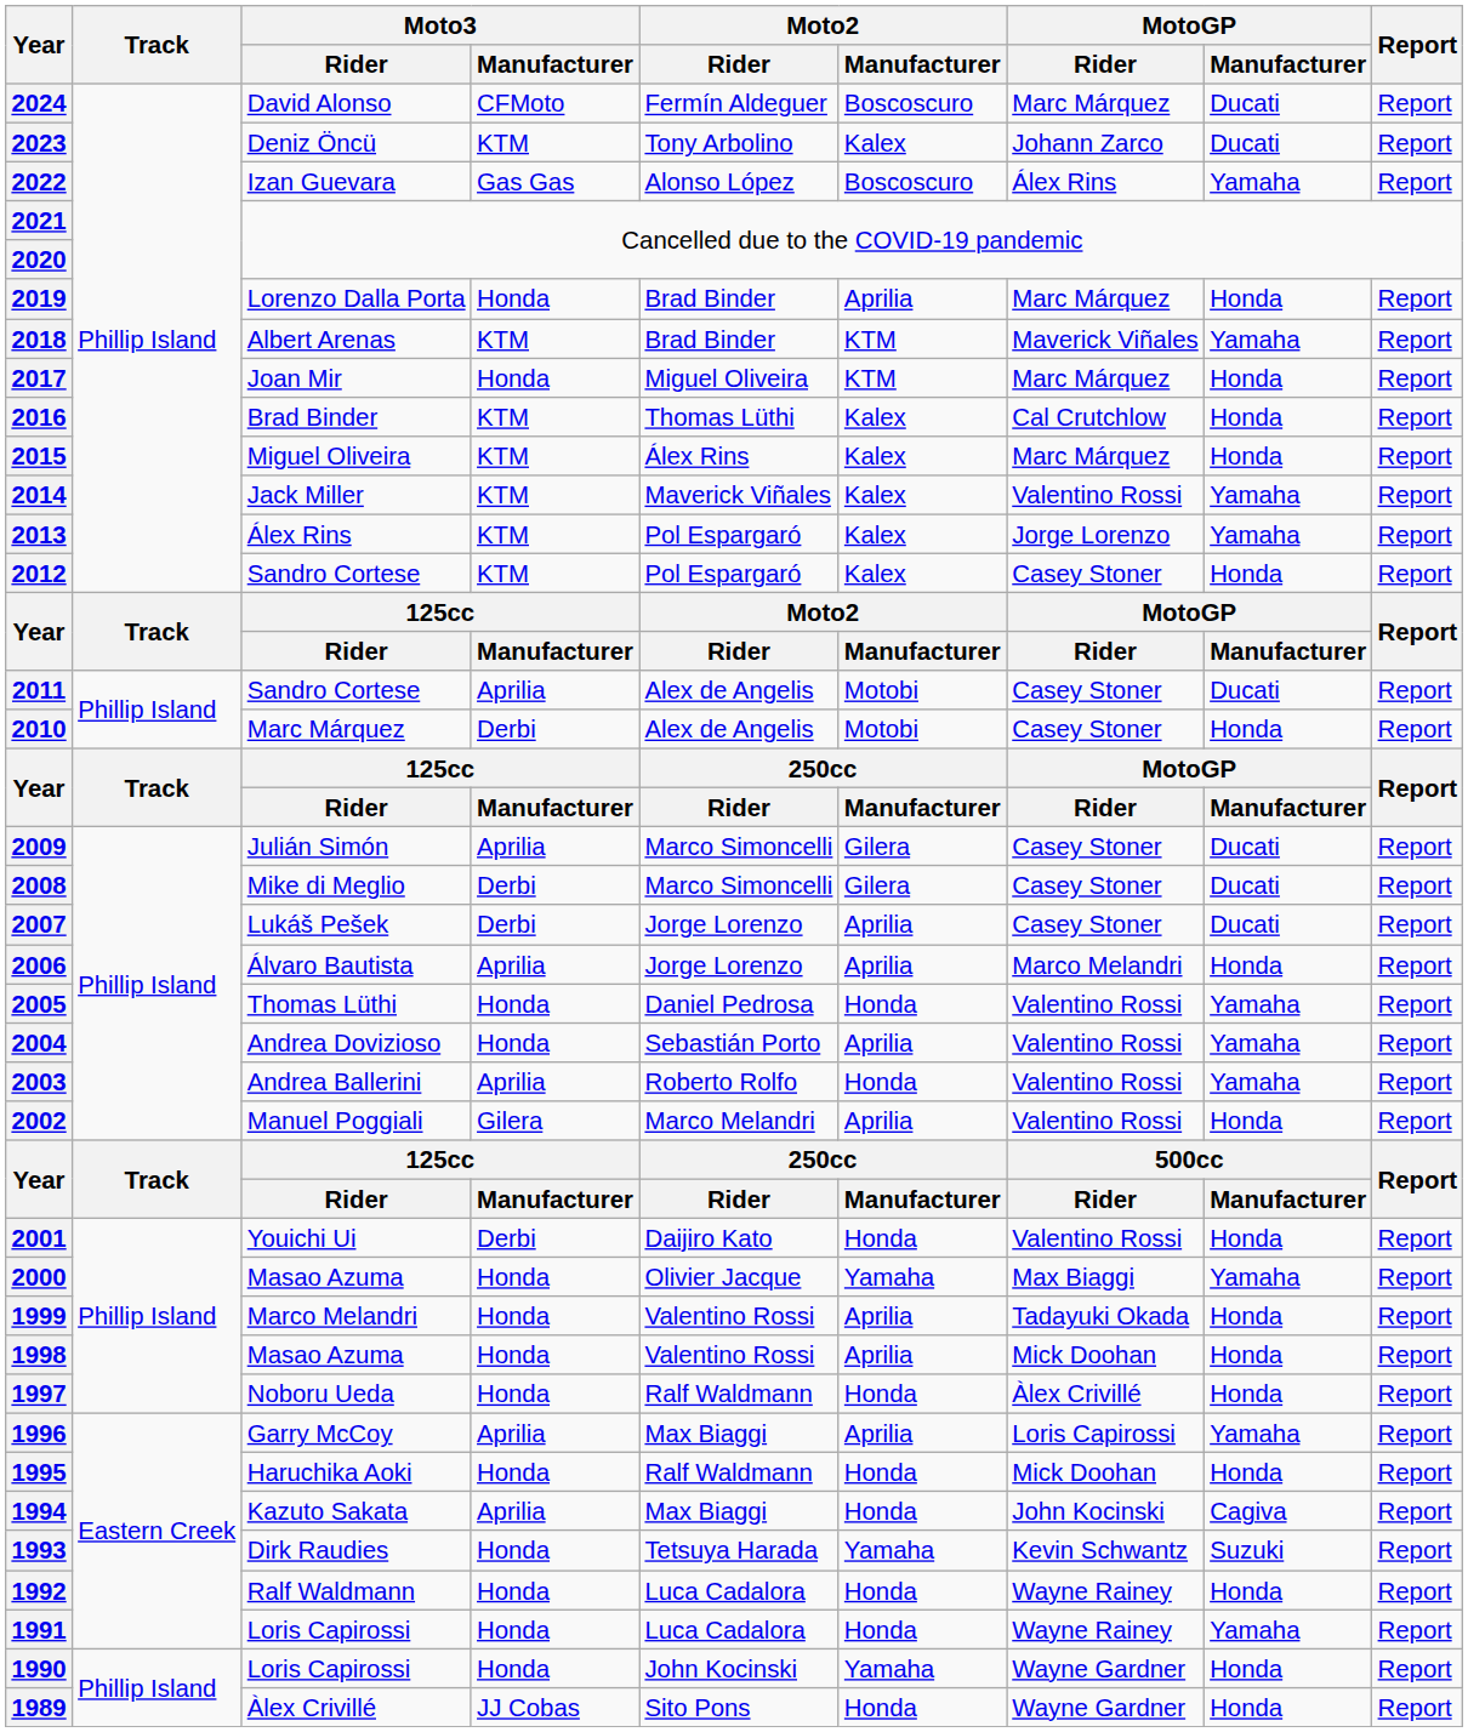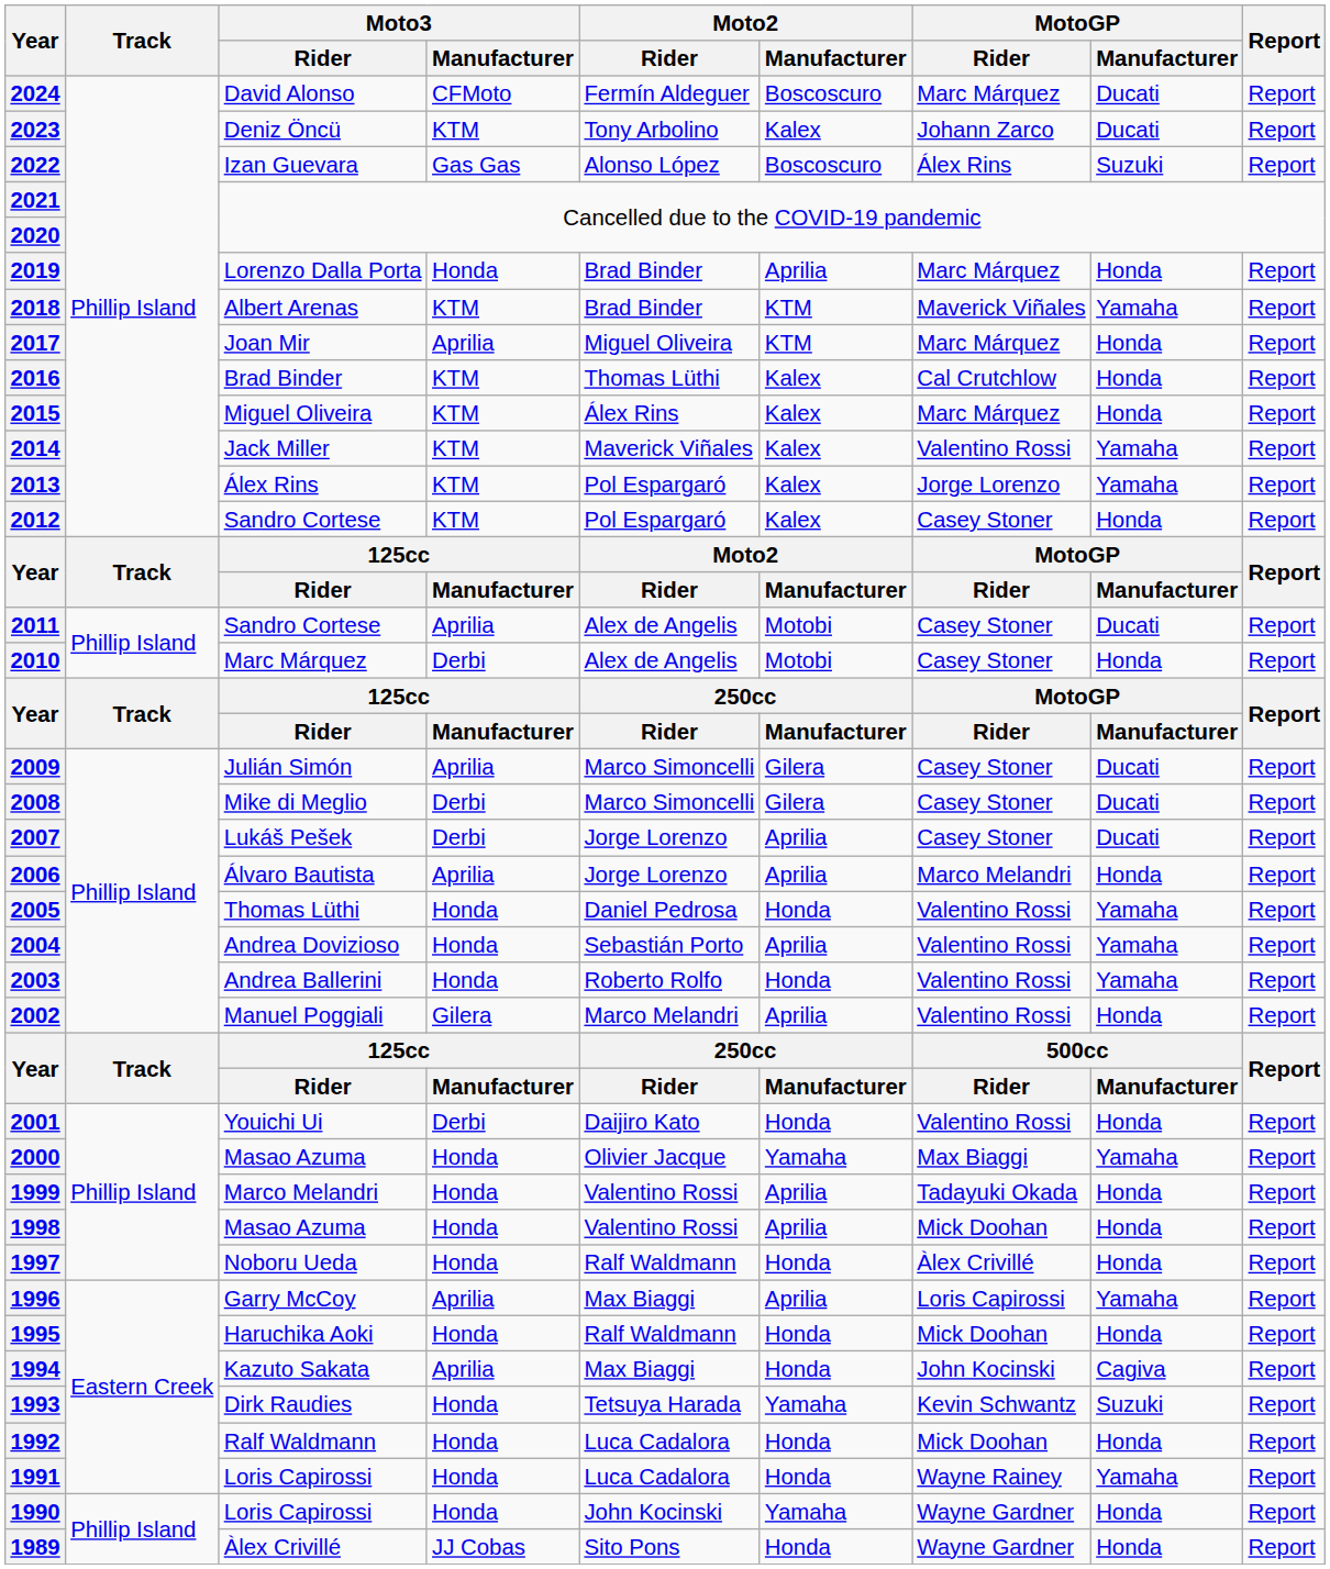 <table class="wikitable" style="font-size: 95%;">
 <tr>
 <th rowspan=2>Year</th>
 <th rowspan=2>Track</th>
 <th colspan=2>Moto3</th>
 <th colspan=2>Moto2</th>
 <th colspan=2>MotoGP</th>
 <th rowspan=2>Report</th>
 </tr>
 <tr>
 <th>Rider</th>
 <th>Manufacturer</th>
 <th>Rider</th>
 <th>Manufacturer</th>
 <th>Rider</th>
 <th>Manufacturer</th>
 </tr>
 <tr>
 <th><a href='#'>2024</a></th>
 <td rowspan=13><a href='#'>Phillip Island</a></td>
 <td> <a href='#'>David Alonso</a></td>
 <td><a href='#'>CFMoto</a></td>
 <td> <a href='#'>Fermín Aldeguer</a></td>
 <td><a href='#'>Boscoscuro</a></td>
 <td> <a href='#'>Marc Márquez</a></td>
 <td><a href='#'>Ducati</a></td>
 <td><a href='#'>Report</a></td>
 </tr>
 <tr>
 <th><a href='#'>2023</a></th>
 <td> <a href='#'>Deniz Öncü</a></td>
 <td><a href='#'>KTM</a></td>
 <td> <a href='#'>Tony Arbolino</a></td>
 <td><a href='#'>Kalex</a></td>
 <td> <a href='#'>Johann Zarco</a></td>
 <td><a href='#'>Ducati</a></td>
 <td><a href='#'>Report</a></td>
 </tr>
 <tr>
 <th><a href='#'>2022</a></th>
 <td> <a href='#'>Izan Guevara</a></td>
 <td><a href='#'>Gas Gas</a></td>
 <td> <a href='#'>Alonso López</a></td>
 <td><a href='#'>Boscoscuro</a></td>
 <td> <a href='#'>Álex Rins</a></td>
-<td><a href='#'>Yamaha</a></td>
+<td><a href='#'>Suzuki</a></td>
 <td><a href='#'>Report</a></td>
 </tr>
 <tr>
 <th><a href='#'>2021</a></th>
 <td align=center rowspan=2 colspan=7>Cancelled due to the <a href='#'>COVID-19 pandemic</a></td>
 </tr>
 <tr>
 <th><a href='#'>2020</a></th>
 </tr>
 <tr>
 <th><a href='#'>2019</a></th>
 <td> <a href='#'>Lorenzo Dalla Porta</a></td>
 <td><a href='#'>Honda</a></td>
 <td> <a href='#'>Brad Binder</a></td>
 <td><a href='#'>Aprilia</a></td>
 <td> <a href='#'>Marc Márquez</a></td>
 <td><a href='#'>Honda</a></td>
 <td><a href='#'>Report</a></td>
 </tr>
 <tr>
 <th><a href='#'>2018</a></th>
 <td> <a href='#'>Albert Arenas</a></td>
 <td><a href='#'>KTM</a></td>
 <td> <a href='#'>Brad Binder</a></td>
 <td><a href='#'>KTM</a></td>
 <td> <a href='#'>Maverick Viñales</a></td>
 <td><a href='#'>Yamaha</a></td>
 <td><a href='#'>Report</a></td>
 </tr>
 <tr>
 <th><a href='#'>2017</a></th>
 <td> <a href='#'>Joan Mir</a></td>
-<td><a href='#'>Honda</a></td>
+<td><a href='#'>Aprilia</a></td>
 <td> <a href='#'>Miguel Oliveira</a></td>
 <td><a href='#'>KTM</a></td>
 <td> <a href='#'>Marc Márquez</a></td>
 <td><a href='#'>Honda</a></td>
 <td><a href='#'>Report</a></td>
 </tr>
 <tr>
 <th><a href='#'>2016</a></th>
 <td> <a href='#'>Brad Binder</a></td>
 <td><a href='#'>KTM</a></td>
 <td> <a href='#'>Thomas Lüthi</a></td>
 <td><a href='#'>Kalex</a></td>
 <td> <a href='#'>Cal Crutchlow</a></td>
 <td><a href='#'>Honda</a></td>
 <td><a href='#'>Report</a></td>
 </tr>
 <tr>
 <th><a href='#'>2015</a></th>
 <td> <a href='#'>Miguel Oliveira</a></td>
 <td><a href='#'>KTM</a></td>
 <td> <a href='#'>Álex Rins</a></td>
 <td><a href='#'>Kalex</a></td>
 <td> <a href='#'>Marc Márquez</a></td>
 <td><a href='#'>Honda</a></td>
 <td><a href='#'>Report</a></td>
 </tr>
 <tr>
 <th><a href='#'>2014</a></th>
 <td> <a href='#'>Jack Miller</a></td>
 <td><a href='#'>KTM</a></td>
 <td> <a href='#'>Maverick Viñales</a></td>
 <td><a href='#'>Kalex</a></td>
 <td> <a href='#'>Valentino Rossi</a></td>
 <td><a href='#'>Yamaha</a></td>
 <td><a href='#'>Report</a></td>
 </tr>
 <tr>
 <th><a href='#'>2013</a></th>
 <td> <a href='#'>Álex Rins</a></td>
 <td><a href='#'>KTM</a></td>
 <td> <a href='#'>Pol Espargaró</a></td>
 <td><a href='#'>Kalex</a></td>
 <td> <a href='#'>Jorge Lorenzo</a></td>
 <td><a href='#'>Yamaha</a></td>
 <td><a href='#'>Report</a></td>
 </tr>
 <tr>
 <th><a href='#'>2012</a></th>
 <td> <a href='#'>Sandro Cortese</a></td>
 <td><a href='#'>KTM</a></td>
 <td> <a href='#'>Pol Espargaró</a></td>
 <td><a href='#'>Kalex</a></td>
 <td> <a href='#'>Casey Stoner</a></td>
 <td><a href='#'>Honda</a></td>
 <td><a href='#'>Report</a></td>
 </tr>
 <tr>
 <th rowspan=2>Year</th>
 <th rowspan=2>Track</th>
 <th colspan=2>125cc</th>
 <th colspan=2>Moto2</th>
 <th colspan=2>MotoGP</th>
 <th rowspan=2>Report</th>
 </tr>
 <tr>
 <th>Rider</th>
 <th>Manufacturer</th>
 <th>Rider</th>
 <th>Manufacturer</th>
 <th>Rider</th>
 <th>Manufacturer</th>
 </tr>
 <tr>
 <th><a href='#'>2011</a></th>
 <td rowspan="2"><a href='#'>Phillip Island</a></td>
 <td> <a href='#'>Sandro Cortese</a></td>
 <td><a href='#'>Aprilia</a></td>
 <td> <a href='#'>Alex de Angelis</a></td>
 <td><a href='#'>Motobi</a></td>
 <td> <a href='#'>Casey Stoner</a></td>
 <td><a href='#'>Ducati</a></td>
 <td><a href='#'>Report</a></td>
 </tr>
 <tr>
 <th><a href='#'>2010</a></th>
 <td> <a href='#'>Marc Márquez</a></td>
 <td><a href='#'>Derbi</a></td>
 <td> <a href='#'>Alex de Angelis</a></td>
 <td><a href='#'>Motobi</a></td>
 <td> <a href='#'>Casey Stoner</a></td>
 <td><a href='#'>Honda</a></td>
 <td><a href='#'>Report</a></td>
 </tr>
 <tr>
 <th rowspan=2>Year</th>
 <th rowspan=2>Track</th>
 <th colspan=2>125cc</th>
 <th colspan=2>250cc</th>
 <th colspan=2>MotoGP</th>
 <th rowspan=2>Report</th>
 </tr>
 <tr>
 <th>Rider</th>
 <th>Manufacturer</th>
 <th>Rider</th>
 <th>Manufacturer</th>
 <th>Rider</th>
 <th>Manufacturer</th>
 </tr>
 <tr>
 <th><a href='#'>2009</a></th>
 <td rowspan="8"><a href='#'>Phillip Island</a></td>
 <td> <a href='#'>Julián Simón</a></td>
 <td><a href='#'>Aprilia</a></td>
 <td> <a href='#'>Marco Simoncelli</a></td>
 <td><a href='#'>Gilera</a></td>
 <td> <a href='#'>Casey Stoner</a></td>
 <td><a href='#'>Ducati</a></td>
 <td><a href='#'>Report</a></td>
 </tr>
 <tr>
 <th><a href='#'>2008</a></th>
 <td> <a href='#'>Mike di Meglio</a></td>
 <td><a href='#'>Derbi</a></td>
 <td> <a href='#'>Marco Simoncelli</a></td>
 <td><a href='#'>Gilera</a></td>
 <td> <a href='#'>Casey Stoner</a></td>
 <td><a href='#'>Ducati</a></td>
 <td><a href='#'>Report</a></td>
 </tr>
 <tr>
 <th><a href='#'>2007</a></th>
 <td> <a href='#'>Lukáš Pešek</a></td>
 <td><a href='#'>Derbi</a></td>
 <td> <a href='#'>Jorge Lorenzo</a></td>
 <td><a href='#'>Aprilia</a></td>
 <td> <a href='#'>Casey Stoner</a></td>
 <td><a href='#'>Ducati</a></td>
 <td><a href='#'>Report</a></td>
 </tr>
 <tr>
 <th><a href='#'>2006</a></th>
 <td> <a href='#'>Álvaro Bautista</a></td>
 <td><a href='#'>Aprilia</a></td>
 <td> <a href='#'>Jorge Lorenzo</a></td>
 <td><a href='#'>Aprilia</a></td>
 <td> <a href='#'>Marco Melandri</a></td>
 <td><a href='#'>Honda</a></td>
 <td><a href='#'>Report</a></td>
 </tr>
 <tr>
 <th><a href='#'>2005</a></th>
 <td> <a href='#'>Thomas Lüthi</a></td>
 <td><a href='#'>Honda</a></td>
 <td> <a href='#'>Daniel Pedrosa</a></td>
 <td><a href='#'>Honda</a></td>
 <td> <a href='#'>Valentino Rossi</a></td>
 <td><a href='#'>Yamaha</a></td>
 <td><a href='#'>Report</a></td>
 </tr>
 <tr>
 <th><a href='#'>2004</a></th>
 <td> <a href='#'>Andrea Dovizioso</a></td>
 <td><a href='#'>Honda</a></td>
 <td> <a href='#'>Sebastián Porto</a></td>
 <td><a href='#'>Aprilia</a></td>
 <td> <a href='#'>Valentino Rossi</a></td>
 <td><a href='#'>Yamaha</a></td>
 <td><a href='#'>Report</a></td>
 </tr>
 <tr>
 <th><a href='#'>2003</a></th>
 <td> <a href='#'>Andrea Ballerini</a></td>
-<td><a href='#'>Aprilia</a></td>
+<td><a href='#'>Honda</a></td>
 <td> <a href='#'>Roberto Rolfo</a></td>
 <td><a href='#'>Honda</a></td>
 <td> <a href='#'>Valentino Rossi</a></td>
 <td><a href='#'>Yamaha</a></td>
 <td><a href='#'>Report</a></td>
 </tr>
 <tr>
 <th><a href='#'>2002</a></th>
 <td> <a href='#'>Manuel Poggiali</a></td>
 <td><a href='#'>Gilera</a></td>
 <td> <a href='#'>Marco Melandri</a></td>
 <td><a href='#'>Aprilia</a></td>
 <td> <a href='#'>Valentino Rossi</a></td>
 <td><a href='#'>Honda</a></td>
 <td><a href='#'>Report</a></td>
 </tr>
 <tr>
 <th rowspan=2>Year</th>
 <th rowspan=2>Track</th>
 <th colspan=2>125cc</th>
 <th colspan=2>250cc</th>
 <th colspan=2>500cc</th>
 <th rowspan=2>Report</th>
 </tr>
 <tr>
 <th>Rider</th>
 <th>Manufacturer</th>
 <th>Rider</th>
 <th>Manufacturer</th>
 <th>Rider</th>
 <th>Manufacturer</th>
 </tr>
 <tr>
 <th><a href='#'>2001</a></th>
 <td rowspan="5"><a href='#'>Phillip Island</a></td>
 <td> <a href='#'>Youichi Ui</a></td>
 <td><a href='#'>Derbi</a></td>
 <td> <a href='#'>Daijiro Kato</a></td>
 <td><a href='#'>Honda</a></td>
 <td> <a href='#'>Valentino Rossi</a></td>
 <td><a href='#'>Honda</a></td>
 <td><a href='#'>Report</a></td>
 </tr>
 <tr>
 <th><a href='#'>2000</a></th>
 <td> <a href='#'>Masao Azuma</a></td>
 <td><a href='#'>Honda</a></td>
 <td> <a href='#'>Olivier Jacque</a></td>
 <td><a href='#'>Yamaha</a></td>
 <td> <a href='#'>Max Biaggi</a></td>
 <td><a href='#'>Yamaha</a></td>
 <td><a href='#'>Report</a></td>
 </tr>
 <tr>
 <th><a href='#'>1999</a></th>
 <td> <a href='#'>Marco Melandri</a></td>
 <td><a href='#'>Honda</a></td>
 <td> <a href='#'>Valentino Rossi</a></td>
 <td><a href='#'>Aprilia</a></td>
 <td> <a href='#'>Tadayuki Okada</a></td>
 <td><a href='#'>Honda</a></td>
 <td><a href='#'>Report</a></td>
 </tr>
 <tr>
 <th><a href='#'>1998</a></th>
 <td> <a href='#'>Masao Azuma</a></td>
 <td><a href='#'>Honda</a></td>
 <td> <a href='#'>Valentino Rossi</a></td>
 <td><a href='#'>Aprilia</a></td>
 <td> <a href='#'>Mick Doohan</a></td>
 <td><a href='#'>Honda</a></td>
 <td><a href='#'>Report</a></td>
 </tr>
 <tr>
 <th><a href='#'>1997</a></th>
 <td> <a href='#'>Noboru Ueda</a></td>
 <td><a href='#'>Honda</a></td>
 <td> <a href='#'>Ralf Waldmann</a></td>
 <td><a href='#'>Honda</a></td>
 <td> <a href='#'>Àlex Crivillé</a></td>
 <td><a href='#'>Honda</a></td>
 <td><a href='#'>Report</a></td>
 </tr>
 <tr>
 <th><a href='#'>1996</a></th>
 <td rowspan="6"><a href='#'>Eastern Creek</a></td>
 <td> <a href='#'>Garry McCoy</a></td>
 <td><a href='#'>Aprilia</a></td>
 <td> <a href='#'>Max Biaggi</a></td>
 <td><a href='#'>Aprilia</a></td>
 <td> <a href='#'>Loris Capirossi</a></td>
 <td><a href='#'>Yamaha</a></td>
 <td><a href='#'>Report</a></td>
 </tr>
 <tr>
 <th><a href='#'>1995</a></th>
 <td> <a href='#'>Haruchika Aoki</a></td>
 <td><a href='#'>Honda</a></td>
 <td> <a href='#'>Ralf Waldmann</a></td>
 <td><a href='#'>Honda</a></td>
 <td> <a href='#'>Mick Doohan</a></td>
 <td><a href='#'>Honda</a></td>
 <td><a href='#'>Report</a></td>
 </tr>
 <tr>
 <th><a href='#'>1994</a></th>
 <td> <a href='#'>Kazuto Sakata</a></td>
 <td><a href='#'>Aprilia</a></td>
 <td> <a href='#'>Max Biaggi</a></td>
 <td><a href='#'>Honda</a></td>
 <td> <a href='#'>John Kocinski</a></td>
 <td><a href='#'>Cagiva</a></td>
 <td><a href='#'>Report</a></td>
 </tr>
 <tr>
 <th><a href='#'>1993</a></th>
 <td> <a href='#'>Dirk Raudies</a></td>
 <td><a href='#'>Honda</a></td>
 <td> <a href='#'>Tetsuya Harada</a></td>
 <td><a href='#'>Yamaha</a></td>
 <td> <a href='#'>Kevin Schwantz</a></td>
 <td><a href='#'>Suzuki</a></td>
 <td><a href='#'>Report</a></td>
 </tr>
 <tr>
 <th><a href='#'>1992</a></th>
 <td> <a href='#'>Ralf Waldmann</a></td>
 <td><a href='#'>Honda</a></td>
 <td> <a href='#'>Luca Cadalora</a></td>
 <td><a href='#'>Honda</a></td>
-<td> <a href='#'>Wayne Rainey</a></td>
+<td> <a href='#'>Mick Doohan</a></td>
 <td><a href='#'>Honda</a></td>
 <td><a href='#'>Report</a></td>
 </tr>
 <tr>
 <th><a href='#'>1991</a></th>
 <td> <a href='#'>Loris Capirossi</a></td>
 <td><a href='#'>Honda</a></td>
 <td> <a href='#'>Luca Cadalora</a></td>
 <td><a href='#'>Honda</a></td>
 <td> <a href='#'>Wayne Rainey</a></td>
 <td><a href='#'>Yamaha</a></td>
 <td><a href='#'>Report</a></td>
 </tr>
 <tr>
 <th><a href='#'>1990</a></th>
 <td rowspan=2><a href='#'>Phillip Island</a></td>
 <td> <a href='#'>Loris Capirossi</a></td>
 <td><a href='#'>Honda</a></td>
 <td> <a href='#'>John Kocinski</a></td>
 <td><a href='#'>Yamaha</a></td>
 <td> <a href='#'>Wayne Gardner</a></td>
 <td><a href='#'>Honda</a></td>
 <td><a href='#'>Report</a></td>
 </tr>
 <tr>
 <th><a href='#'>1989</a></th>
 <td> <a href='#'>Àlex Crivillé</a></td>
 <td><a href='#'>JJ Cobas</a></td>
 <td> <a href='#'>Sito Pons</a></td>
 <td><a href='#'>Honda</a></td>
 <td> <a href='#'>Wayne Gardner</a></td>
 <td><a href='#'>Honda</a></td>
 <td><a href='#'>Report</a></td>
 </tr>
 </table>
